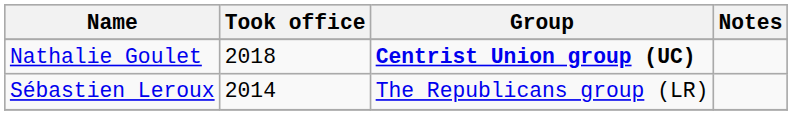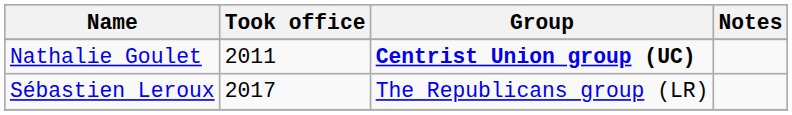 <table class="wikitable sortable">
 <tr>
 <th>Name</th>
 <th>Took office</th>
 <th>Group</th>
 <th>Notes</th>
 </tr>
 <tr>
 </tr>
 <tr ---->
 <td><a href='#'>Nathalie Goulet</a></td>
-<td>2018</td>
+<td>2011</td>
 <td><strong><a href='#'>Centrist Union group</a> (UC)</strong></td>
 <td></td>
 </tr>
 <tr ---->
 <td><a href='#'>Sébastien Leroux</a></td>
-<td>2014</td>
+<td>2017</td>
 <td><a href='#'>The Republicans group</a> (LR)</td>
 <td></td>
 </tr>
 <tr ---->
 </tr>
 </table>
